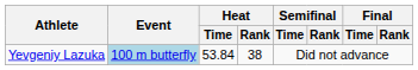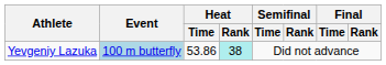 <table class="wikitable" style="font-size:90%">
 <tr>
 <th rowspan="2">Athlete</th>
 <th rowspan="2">Event</th>
 <th colspan="2">Heat</th>
 <th colspan="2">Semifinal</th>
 <th colspan="2">Final</th>
 </tr>
 <tr style="font-size:95%">
 <th>Time</th>
 <th>Rank</th>
 <th>Time</th>
 <th>Rank</th>
 <th>Time</th>
 <th>Rank</th>
 </tr>
 <tr align=center>
 <td align=left><a href='#'>Yevgeniy Lazuka</a></td>
 <td align=left style="background: lightblue;"><a href='#'>100 m butterfly</a></td>
-<td>53.84</td>
-<td>38</td>
+<td>53.86</td>
+<td style="background: paleturquoise;">38</td>
 <td colspan=4>Did not advance</td>
 </tr>
 </table>
